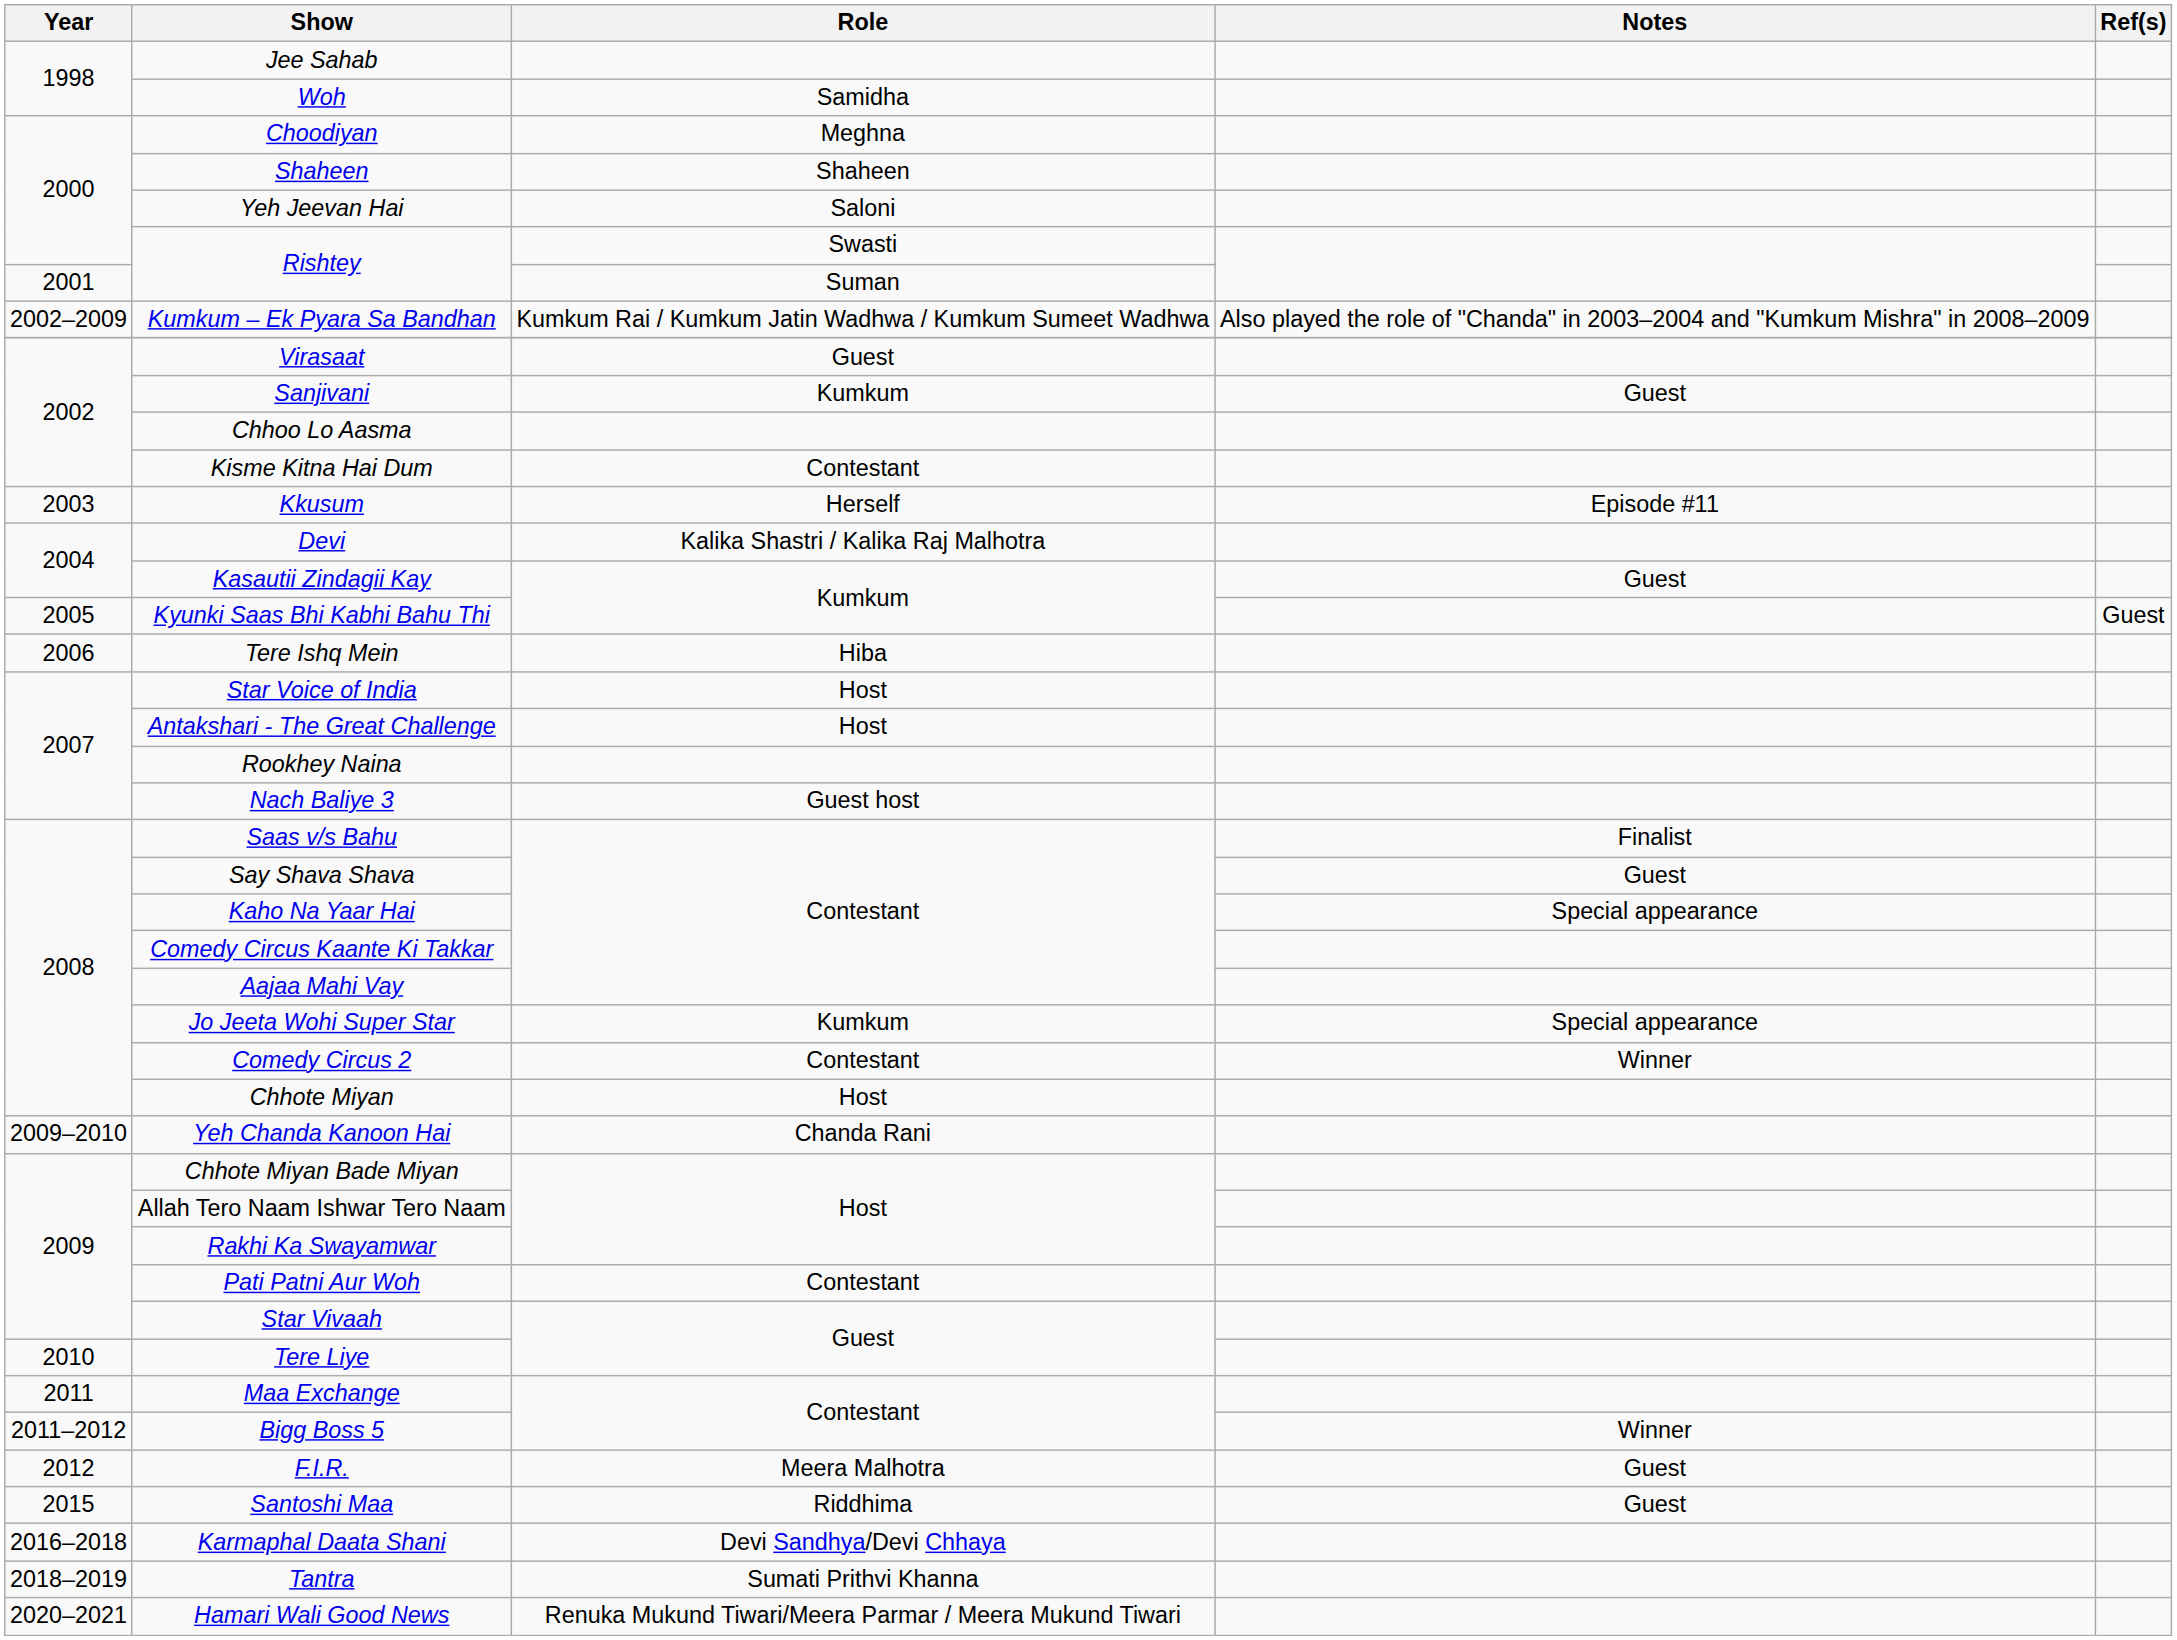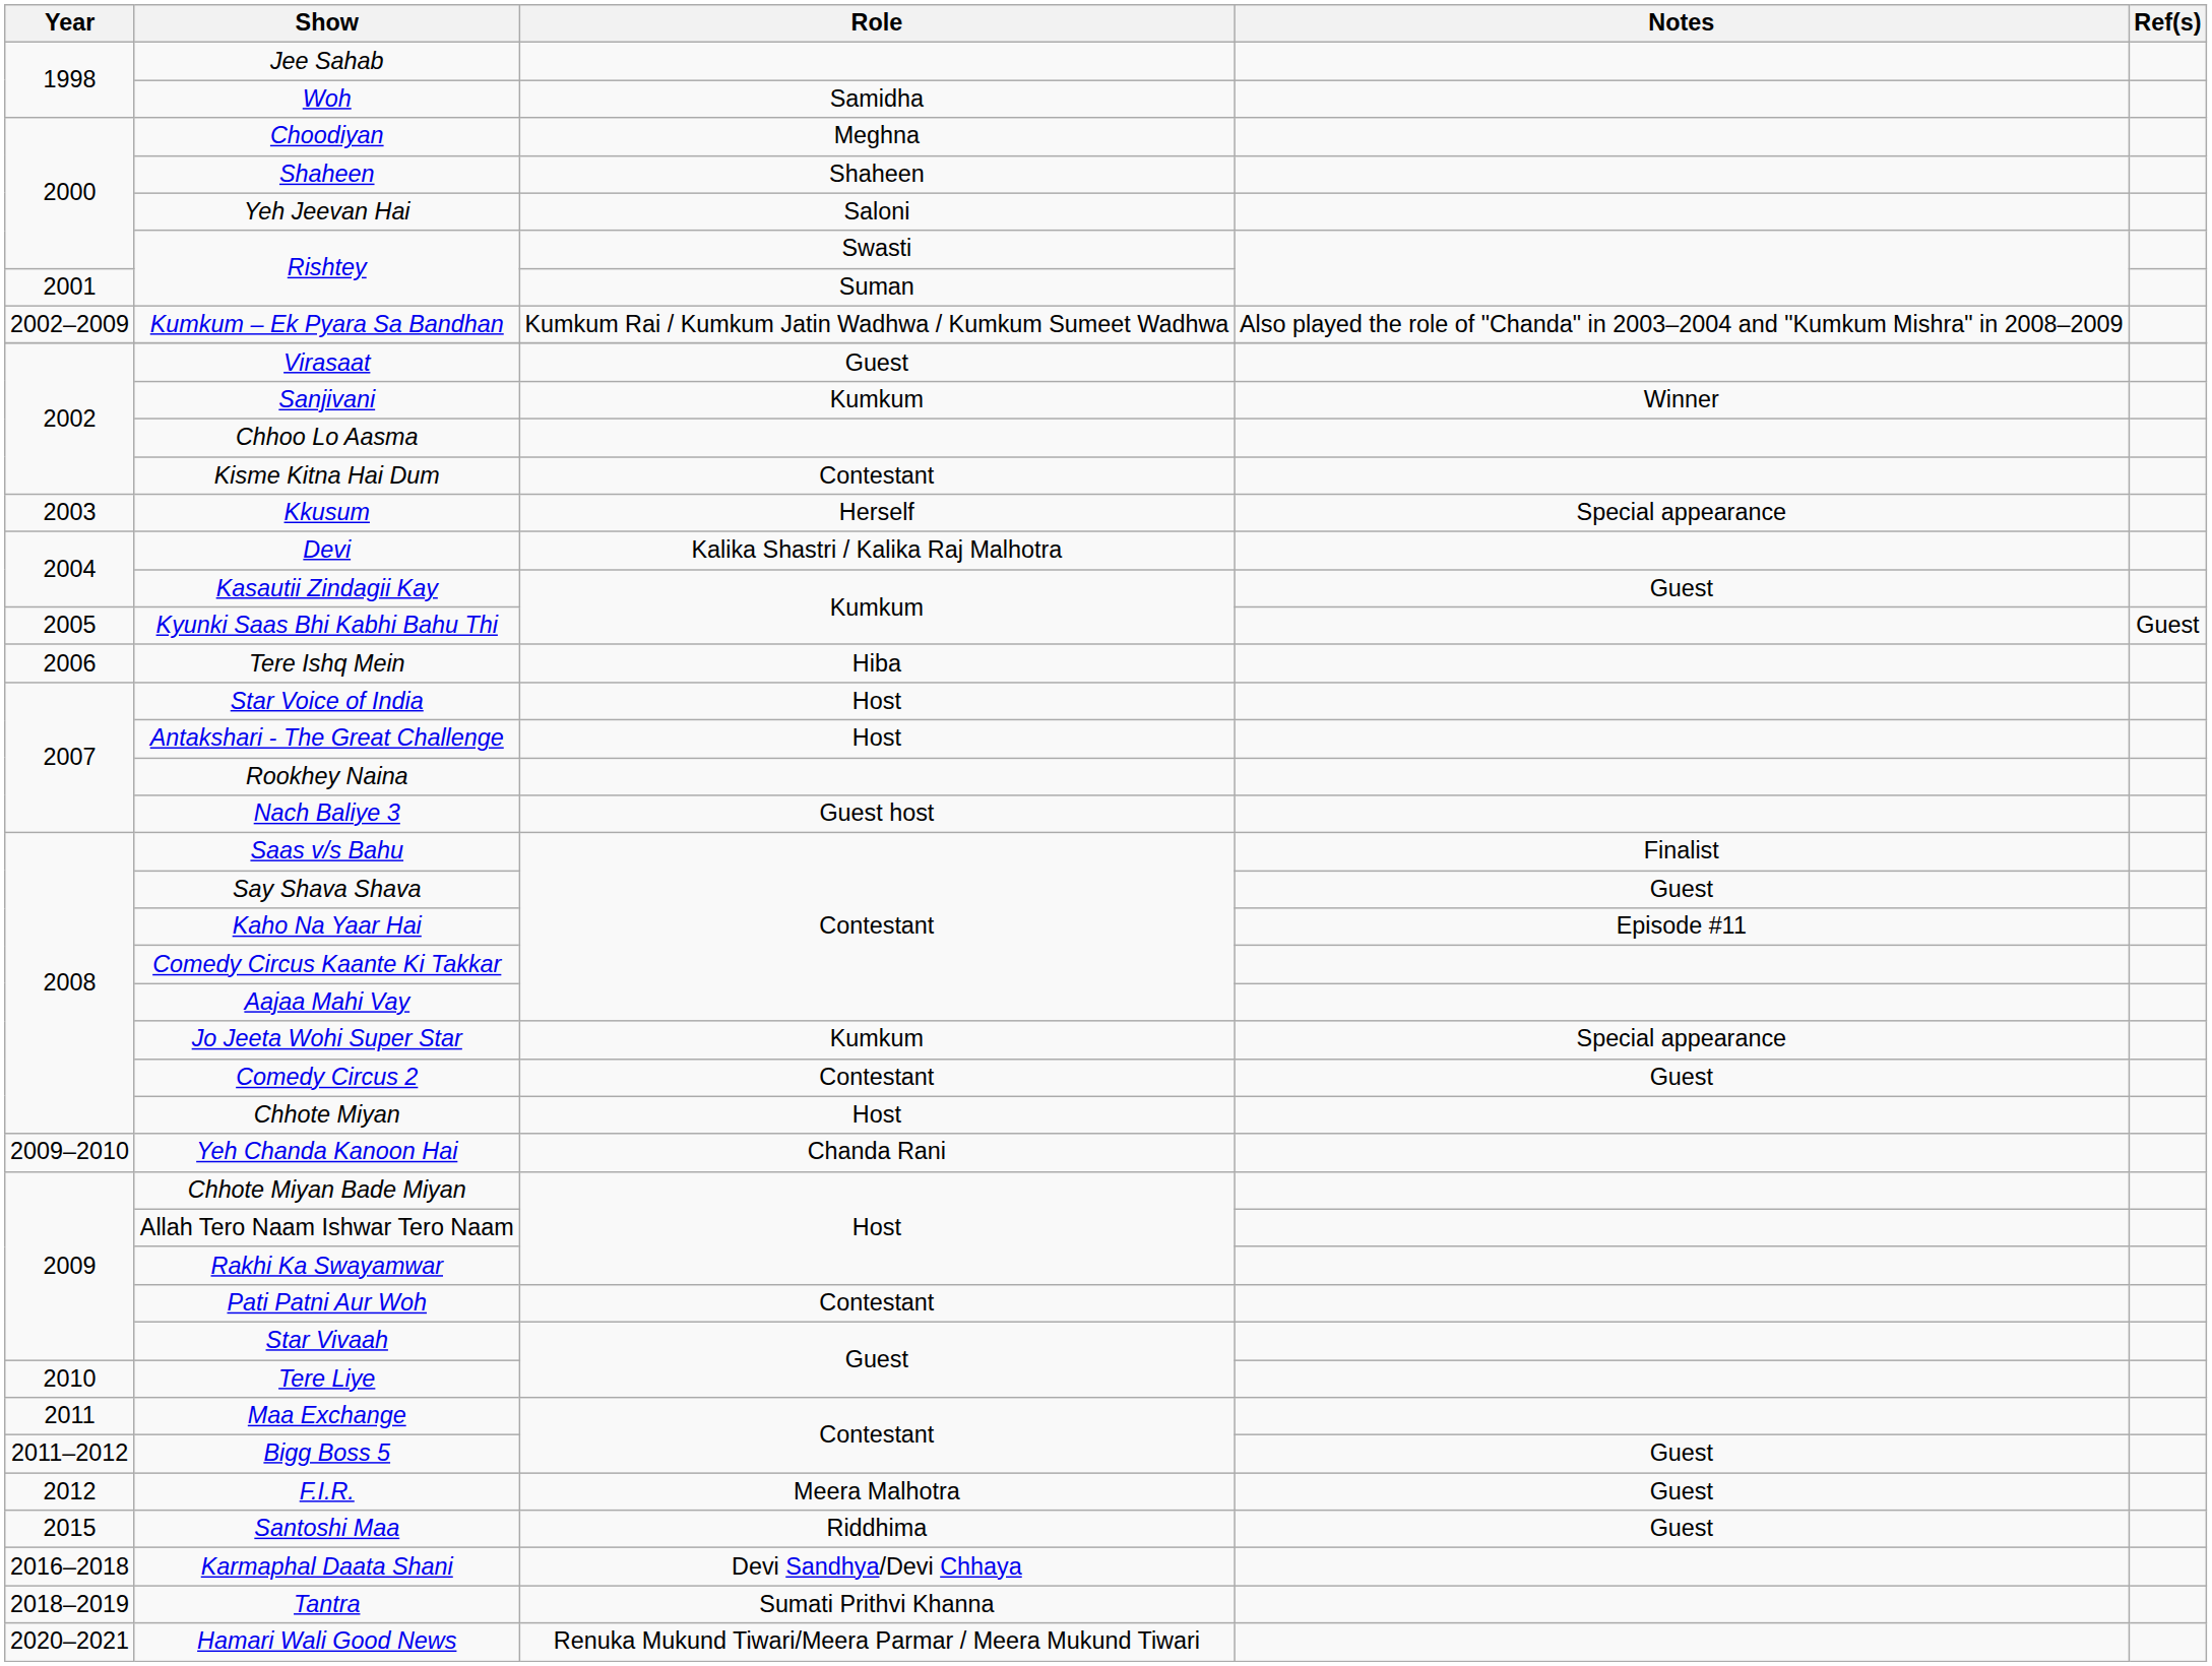 <table class="wikitable" style="text-align:center;">
 <tr>
 <th>Year</th>
 <th>Show</th>
 <th>Role</th>
 <th>Notes</th>
 <th>Ref(s)</th>
 </tr>
 <tr>
 <td rowspan="2">1998</td>
 <td><em>Jee Sahab</em></td>
 <td></td>
 <td></td>
 <td></td>
 </tr>
 <tr>
 <td><em><a href='#'>Woh</a></em></td>
 <td>Samidha</td>
 <td></td>
 <td></td>
 </tr>
 <tr>
 <td rowspan="4">2000</td>
 <td><em><a href='#'>Choodiyan</a></em></td>
 <td>Meghna</td>
 <td></td>
 <td></td>
 </tr>
 <tr>
 <td><em><a href='#'>Shaheen</a></em></td>
 <td>Shaheen</td>
 <td></td>
 <td></td>
 </tr>
 <tr>
 <td><em>Yeh Jeevan Hai</em></td>
 <td>Saloni</td>
 <td></td>
 <td></td>
 </tr>
 <tr>
 <td rowspan="2"><em><a href='#'>Rishtey</a></em></td>
 <td>Swasti</td>
 <td rowspan="2"></td>
 <td></td>
 </tr>
 <tr>
 <td>2001</td>
 <td>Suman</td>
 <td></td>
 </tr>
 <tr>
 <td>2002–2009</td>
 <td><em><a href='#'>Kumkum – Ek Pyara Sa Bandhan</a></em></td>
 <td>Kumkum Rai / Kumkum Jatin Wadhwa / Kumkum Sumeet Wadhwa</td>
 <td>Also played the role of "Chanda" in 2003–2004 and "Kumkum Mishra" in 2008–2009</td>
 <td></td>
 </tr>
 <tr>
 </tr>
 <tr>
 <td rowspan="4">2002</td>
 <td><em><a href='#'>Virasaat</a></em></td>
 <td>Guest</td>
 <td></td>
 <td></td>
 </tr>
 <tr>
 <td><em><a href='#'>Sanjivani</a></em></td>
 <td>Kumkum</td>
-<td>Guest</td>
+<td>Winner</td>
 <td></td>
 </tr>
 <tr>
 <td><em>Chhoo Lo Aasma</em></td>
 <td></td>
 <td></td>
 <td></td>
 </tr>
 <tr>
 <td><em>Kisme Kitna Hai Dum</em></td>
 <td>Contestant</td>
 <td></td>
 <td></td>
 </tr>
 <tr>
 <td>2003</td>
 <td><em><a href='#'>Kkusum</a></em></td>
 <td>Herself</td>
-<td>Episode #11</td>
+<td>Special appearance</td>
 <td></td>
 </tr>
 <tr>
 <td rowspan="2">2004</td>
 <td><em><a href='#'> Devi</a></em></td>
 <td>Kalika Shastri / Kalika Raj Malhotra</td>
 <td></td>
 <td></td>
 </tr>
 <tr>
 <td><em><a href='#'>Kasautii Zindagii Kay</a></em></td>
 <td rowspan="2">Kumkum</td>
 <td>Guest</td>
 <td></td>
 </tr>
 <tr>
 <td>2005</td>
 <td><em><a href='#'>Kyunki Saas Bhi Kabhi Bahu Thi</a></em></td>
 <td></td>
 <td>Guest</td>
 </tr>
 <tr>
 <td>2006</td>
 <td><em>Tere Ishq Mein</em></td>
 <td>Hiba</td>
 <td></td>
 <td></td>
 </tr>
 <tr>
 <td rowspan="4">2007</td>
 <td><em><a href='#'>Star Voice of India</a></em></td>
 <td>Host</td>
 <td></td>
 <td></td>
 </tr>
 <tr>
 <td><em><a href='#'>Antakshari - The Great Challenge</a></em></td>
 <td>Host</td>
 <td></td>
 <td></td>
 </tr>
 <tr>
 <td><em>Rookhey Naina</em></td>
 <td></td>
 <td></td>
 <td></td>
 </tr>
 <tr>
 <td><em><a href='#'>Nach Baliye 3</a></em></td>
 <td>Guest host</td>
 <td></td>
 <td></td>
 </tr>
 <tr>
 <td rowspan="8">2008</td>
 <td><em><a href='#'>Saas v/s Bahu</a></em></td>
 <td rowspan="5">Contestant</td>
 <td>Finalist</td>
 <td></td>
 </tr>
 <tr>
 <td><em>Say Shava Shava</em></td>
 <td>Guest</td>
 <td></td>
 </tr>
 <tr>
 <td><em><a href='#'>Kaho Na Yaar Hai</a></em></td>
-<td>Special appearance</td>
+<td>Episode #11</td>
 <td></td>
 </tr>
 <tr>
 <td><a href='#'><em>Comedy Circus Kaante Ki Takkar</em></a></td>
 <td></td>
 <td></td>
 </tr>
 <tr>
 <td><em><a href='#'>Aajaa Mahi Vay</a></em></td>
 <td></td>
 <td></td>
 </tr>
 <tr>
 <td><em><a href='#'>Jo Jeeta Wohi Super Star</a></em></td>
 <td>Kumkum</td>
 <td>Special appearance</td>
 <td></td>
 </tr>
 <tr>
 <td><em><a href='#'>Comedy Circus 2</a></em></td>
 <td>Contestant</td>
-<td>Winner</td>
+<td>Guest</td>
 <td></td>
 </tr>
 <tr>
 <td><em>Chhote Miyan</em></td>
 <td>Host</td>
 <td></td>
 <td></td>
 </tr>
 <tr>
 <td>2009–2010</td>
 <td><em><a href='#'>Yeh Chanda Kanoon Hai</a></em></td>
 <td>Chanda Rani</td>
 <td></td>
 <td></td>
 </tr>
 <tr>
 <td rowspan="5">2009</td>
 <td><em>Chhote Miyan Bade Miyan</em></td>
 <td rowspan="3">Host</td>
 <td></td>
 <td></td>
 </tr>
 <tr>
 <td>Allah Tero Naam Ishwar Tero Naam</td>
 <td></td>
 <td></td>
 </tr>
 <tr>
 <td><em><a href='#'>Rakhi Ka Swayamwar</a></em></td>
 <td></td>
 <td></td>
 </tr>
 <tr>
 <td><em><a href='#'>Pati Patni Aur Woh</a></em></td>
 <td>Contestant</td>
 <td></td>
 <td></td>
 </tr>
 <tr>
 <td><em><a href='#'>Star Vivaah</a></em></td>
 <td rowspan="2">Guest</td>
 <td></td>
 <td></td>
 </tr>
 <tr>
 <td>2010</td>
 <td><em><a href='#'>Tere Liye</a></em></td>
 <td></td>
 <td></td>
 </tr>
 <tr>
 <td>2011</td>
 <td><em><a href='#'>Maa Exchange</a></em></td>
 <td rowspan="2">Contestant</td>
 <td></td>
 <td></td>
 </tr>
 <tr>
 <td>2011–2012</td>
 <td><em><a href='#'>Bigg Boss 5</a></em></td>
-<td>Winner</td>
+<td>Guest</td>
 <td></td>
 </tr>
 <tr>
 <td>2012</td>
 <td><em><a href='#'>F.I.R.</a></em></td>
 <td>Meera Malhotra</td>
 <td>Guest</td>
 <td></td>
 </tr>
 <tr>
 <td>2015</td>
 <td><em><a href='#'>Santoshi Maa</a></em></td>
 <td>Riddhima</td>
 <td>Guest</td>
 <td></td>
 </tr>
 <tr>
 <td>2016–2018</td>
 <td><em><a href='#'>Karmaphal Daata Shani</a></em></td>
 <td>Devi <a href='#'>Sandhya</a>/Devi <a href='#'>Chhaya</a></td>
 <td></td>
 <td></td>
 </tr>
 <tr>
 <td>2018–2019</td>
 <td><em><a href='#'> Tantra</a></em></td>
 <td>Sumati Prithvi Khanna</td>
 <td></td>
 <td></td>
 </tr>
 <tr>
 <td>2020–2021</td>
 <td rowspan = "2"><em><a href='#'>Hamari Wali Good News</a></em></td>
 <td>Renuka Mukund Tiwari/Meera Parmar / Meera Mukund Tiwari</td>
 <td></td>
 <td></td>
 </tr>
 </table>
